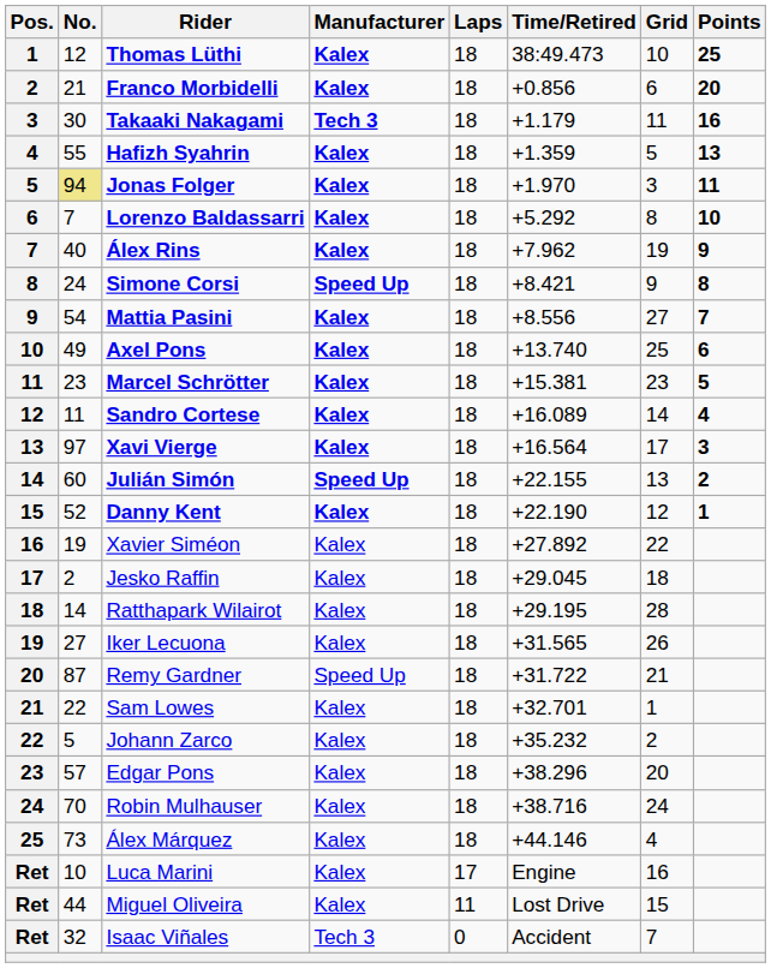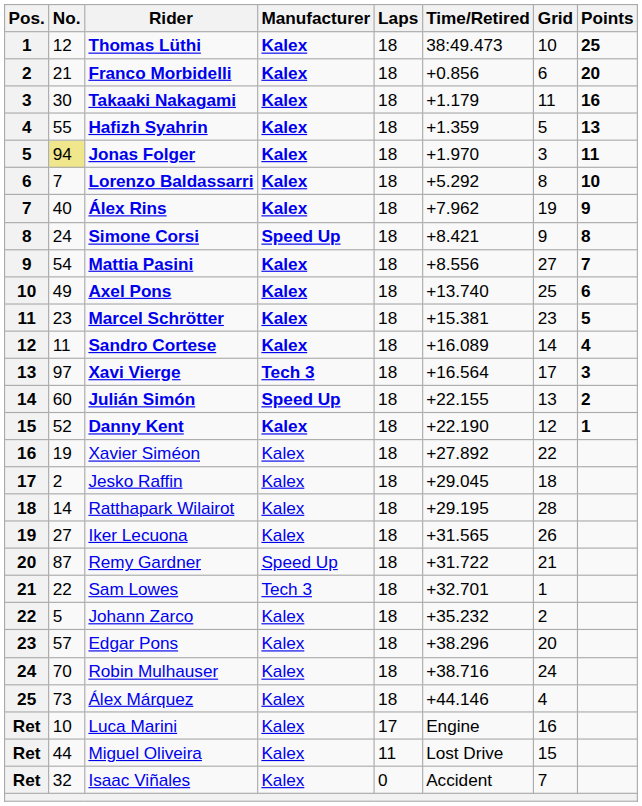 <table class="wikitable" style="font-size: 95%;">
 <tr>
 <th>Pos.</th>
 <th>No.</th>
 <th>Rider</th>
 <th>Manufacturer</th>
 <th>Laps</th>
 <th>Time/Retired</th>
 <th>Grid</th>
 <th>Points</th>
 </tr>
 <tr>
 <th>1</th>
 <td>12</td>
 <td> <strong><a href='#'>Thomas Lüthi</a></strong></td>
 <td><strong><a href='#'>Kalex</a></strong></td>
 <td>18</td>
 <td>38:49.473</td>
 <td>10</td>
 <td><strong>25</strong></td>
 </tr>
 <tr>
 <th>2</th>
 <td>21</td>
 <td> <strong><a href='#'>Franco Morbidelli</a></strong></td>
 <td><strong><a href='#'>Kalex</a></strong></td>
 <td>18</td>
 <td>+0.856</td>
 <td>6</td>
 <td><strong>20</strong></td>
 </tr>
 <tr>
 <th>3</th>
 <td>30</td>
 <td> <strong><a href='#'>Takaaki Nakagami</a></strong></td>
-<td><strong><a href='#'>Tech 3</a></strong></td>
+<td><strong><a href='#'>Kalex</a></strong></td>
 <td>18</td>
 <td>+1.179</td>
 <td>11</td>
 <td><strong>16</strong></td>
 </tr>
 <tr>
 <th>4</th>
 <td>55</td>
 <td> <strong><a href='#'>Hafizh Syahrin</a></strong></td>
 <td><strong><a href='#'>Kalex</a></strong></td>
 <td>18</td>
 <td>+1.359</td>
 <td>5</td>
 <td><strong>13</strong></td>
 </tr>
 <tr>
 <th>5</th>
 <td style="background: khaki;">94</td>
 <td> <strong><a href='#'>Jonas Folger</a></strong></td>
 <td><strong><a href='#'>Kalex</a></strong></td>
 <td>18</td>
 <td>+1.970</td>
 <td>3</td>
 <td><strong>11</strong></td>
 </tr>
 <tr>
 <th>6</th>
 <td>7</td>
 <td> <strong><a href='#'>Lorenzo Baldassarri</a></strong></td>
 <td><strong><a href='#'>Kalex</a></strong></td>
 <td>18</td>
 <td>+5.292</td>
 <td>8</td>
 <td><strong>10</strong></td>
 </tr>
 <tr>
 <th>7</th>
 <td>40</td>
 <td> <strong><a href='#'>Álex Rins</a></strong></td>
 <td><strong><a href='#'>Kalex</a></strong></td>
 <td>18</td>
 <td>+7.962</td>
 <td>19</td>
 <td><strong>9</strong></td>
 </tr>
 <tr>
 <th>8</th>
 <td>24</td>
 <td> <strong><a href='#'>Simone Corsi</a></strong></td>
 <td><strong><a href='#'>Speed Up</a></strong></td>
 <td>18</td>
 <td>+8.421</td>
 <td>9</td>
 <td><strong>8</strong></td>
 </tr>
 <tr>
 <th>9</th>
 <td>54</td>
 <td> <strong><a href='#'>Mattia Pasini</a></strong></td>
 <td><strong><a href='#'>Kalex</a></strong></td>
 <td>18</td>
 <td>+8.556</td>
 <td>27</td>
 <td><strong>7</strong></td>
 </tr>
 <tr>
 <th>10</th>
 <td>49</td>
 <td> <strong><a href='#'>Axel Pons</a></strong></td>
 <td><strong><a href='#'>Kalex</a></strong></td>
 <td>18</td>
 <td>+13.740</td>
 <td>25</td>
 <td><strong>6</strong></td>
 </tr>
 <tr>
 <th>11</th>
 <td>23</td>
 <td> <strong><a href='#'>Marcel Schrötter</a></strong></td>
 <td><strong><a href='#'>Kalex</a></strong></td>
 <td>18</td>
 <td>+15.381</td>
 <td>23</td>
 <td><strong>5</strong></td>
 </tr>
 <tr>
 <th>12</th>
 <td>11</td>
 <td> <strong><a href='#'>Sandro Cortese</a></strong></td>
 <td><strong><a href='#'>Kalex</a></strong></td>
 <td>18</td>
 <td>+16.089</td>
 <td>14</td>
 <td><strong>4</strong></td>
 </tr>
 <tr>
 <th>13</th>
 <td>97</td>
 <td> <strong><a href='#'>Xavi Vierge</a></strong></td>
-<td><strong><a href='#'>Kalex</a></strong></td>
+<td><strong><a href='#'>Tech 3</a></strong></td>
 <td>18</td>
 <td>+16.564</td>
 <td>17</td>
 <td><strong>3</strong></td>
 </tr>
 <tr>
 <th>14</th>
 <td>60</td>
 <td> <strong><a href='#'>Julián Simón</a></strong></td>
 <td><strong><a href='#'>Speed Up</a></strong></td>
 <td>18</td>
 <td>+22.155</td>
 <td>13</td>
 <td><strong>2</strong></td>
 </tr>
 <tr>
 <th>15</th>
 <td>52</td>
 <td> <strong><a href='#'>Danny Kent</a></strong></td>
 <td><strong><a href='#'>Kalex</a></strong></td>
 <td>18</td>
 <td>+22.190</td>
 <td>12</td>
 <td><strong>1</strong></td>
 </tr>
 <tr>
 <th>16</th>
 <td>19</td>
 <td> <a href='#'>Xavier Siméon</a></td>
 <td><a href='#'>Kalex</a></td>
 <td>18</td>
 <td>+27.892</td>
 <td>22</td>
 <td></td>
 </tr>
 <tr>
 <th>17</th>
 <td>2</td>
 <td> <a href='#'>Jesko Raffin</a></td>
 <td><a href='#'>Kalex</a></td>
 <td>18</td>
 <td>+29.045</td>
 <td>18</td>
 <td></td>
 </tr>
 <tr>
 <th>18</th>
 <td>14</td>
 <td> <a href='#'>Ratthapark Wilairot</a></td>
 <td><a href='#'>Kalex</a></td>
 <td>18</td>
 <td>+29.195</td>
 <td>28</td>
 <td></td>
 </tr>
 <tr>
 <th>19</th>
 <td>27</td>
 <td> <a href='#'>Iker Lecuona</a></td>
 <td><a href='#'>Kalex</a></td>
 <td>18</td>
 <td>+31.565</td>
 <td>26</td>
 <td></td>
 </tr>
 <tr>
 <th>20</th>
 <td>87</td>
 <td> <a href='#'>Remy Gardner</a></td>
 <td><a href='#'>Speed Up</a></td>
 <td>18</td>
 <td>+31.722</td>
 <td>21</td>
 <td></td>
 </tr>
 <tr>
 <th>21</th>
 <td>22</td>
 <td> <a href='#'>Sam Lowes</a></td>
-<td><a href='#'>Kalex</a></td>
+<td><a href='#'>Tech 3</a></td>
 <td>18</td>
 <td>+32.701</td>
 <td>1</td>
 <td></td>
 </tr>
 <tr>
 <th>22</th>
 <td>5</td>
 <td> <a href='#'>Johann Zarco</a></td>
 <td><a href='#'>Kalex</a></td>
 <td>18</td>
 <td>+35.232</td>
 <td>2</td>
 <td></td>
 </tr>
 <tr>
 <th>23</th>
 <td>57</td>
 <td> <a href='#'>Edgar Pons</a></td>
 <td><a href='#'>Kalex</a></td>
 <td>18</td>
 <td>+38.296</td>
 <td>20</td>
 <td></td>
 </tr>
 <tr>
 <th>24</th>
 <td>70</td>
 <td> <a href='#'>Robin Mulhauser</a></td>
 <td><a href='#'>Kalex</a></td>
 <td>18</td>
 <td>+38.716</td>
 <td>24</td>
 <td></td>
 </tr>
 <tr>
 <th>25</th>
 <td>73</td>
 <td> <a href='#'>Álex Márquez</a></td>
 <td><a href='#'>Kalex</a></td>
 <td>18</td>
 <td>+44.146</td>
 <td>4</td>
 <td></td>
 </tr>
 <tr>
 <th>Ret</th>
 <td>10</td>
 <td> <a href='#'>Luca Marini</a></td>
 <td><a href='#'>Kalex</a></td>
 <td>17</td>
 <td>Engine</td>
 <td>16</td>
 <td></td>
 </tr>
 <tr>
 <th>Ret</th>
 <td>44</td>
 <td> <a href='#'>Miguel Oliveira</a></td>
 <td><a href='#'>Kalex</a></td>
 <td>11</td>
 <td>Lost Drive</td>
 <td>15</td>
 <td></td>
 </tr>
 <tr>
 <th>Ret</th>
 <td>32</td>
 <td> <a href='#'>Isaac Viñales</a></td>
-<td><a href='#'>Tech 3</a></td>
+<td><a href='#'>Kalex</a></td>
 <td>0</td>
 <td>Accident</td>
 <td>7</td>
 <td></td>
 </tr>
 <tr>
 <th colspan=8></th>
 </tr>
 </table>
